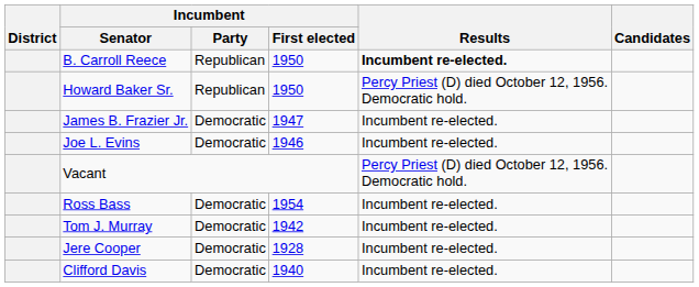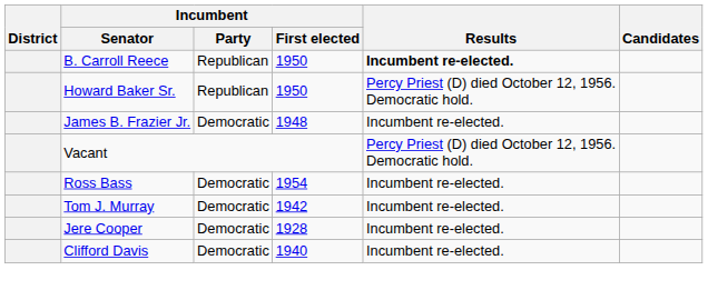 <table class=wikitable>
 <tr valign=bottom>
 <th rowspan=2>District</th>
 <th colspan=3>Incumbent</th>
 <th rowspan=2>Results</th>
 <th rowspan=2>Candidates</th>
 </tr>
 <tr>
 <th>Senator</th>
 <th>Party</th>
 <th>First elected</th>
 </tr>
 <tr>
 <th></th>
 <td><a href='#'>B. Carroll Reece</a></td>
 <td>Republican</td>
 <td><a href='#'>1950</a></td>
 <td><strong>Incumbent re-elected.</strong></td>
 <td nowrap></td>
 </tr>
 <tr>
 <th></th>
 <td><a href='#'>Howard Baker Sr.</a></td>
 <td>Republican</td>
 <td><a href='#'>1950</a></td>
 <td><a href='#'>Percy Priest</a> (D) died October 12, 1956.<br>Democratic hold.</td>
 <td nowrap></td>
 </tr>
 <tr>
 <th></th>
 <td><a href='#'>James B. Frazier Jr.</a></td>
 <td>Democratic</td>
-<td><a href='#'>1947</a></td>
-<td>Incumbent re-elected.</td>
-<td nowrap></td>
-</tr>
-<tr>
-<th></th>
-<td><a href='#'>Joe L. Evins</a></td>
-<td>Democratic</td>
-<td><a href='#'>1946</a></td>
+<td><a href='#'>1948</a></td>
 <td>Incumbent re-elected.</td>
 <td nowrap></td>
 </tr>
 <tr>
 <th></th>
 <td colspan=3>Vacant</td>
 <td><a href='#'>Percy Priest</a> (D) died October 12, 1956.<br>Democratic hold.</td>
 <td nowrap></td>
 </tr>
 <tr>
 <th></th>
 <td><a href='#'>Ross Bass</a></td>
 <td>Democratic</td>
 <td><a href='#'>1954</a></td>
 <td>Incumbent re-elected.</td>
 <td nowrap></td>
 </tr>
 <tr>
 <th></th>
 <td><a href='#'>Tom J. Murray</a></td>
 <td>Democratic</td>
 <td><a href='#'>1942</a></td>
 <td>Incumbent re-elected.</td>
 <td nowrap></td>
 </tr>
 <tr>
 <th></th>
 <td><a href='#'>Jere Cooper</a></td>
 <td>Democratic</td>
 <td><a href='#'>1928</a></td>
 <td>Incumbent re-elected.</td>
 <td nowrap></td>
 </tr>
 <tr>
 <th></th>
 <td><a href='#'>Clifford Davis</a></td>
 <td>Democratic</td>
 <td><a href='#'>1940</a></td>
 <td>Incumbent re-elected.</td>
 <td nowrap></td>
 </tr>
 </table>
